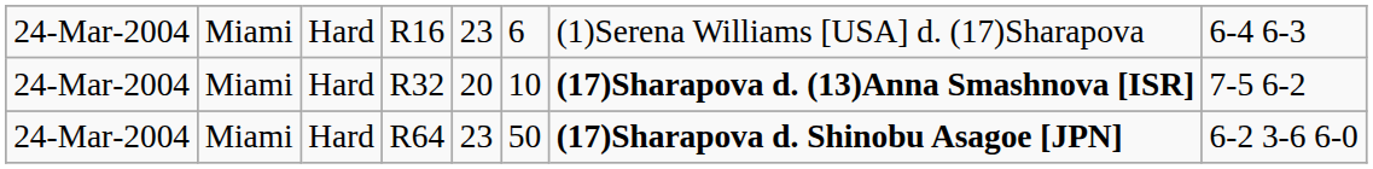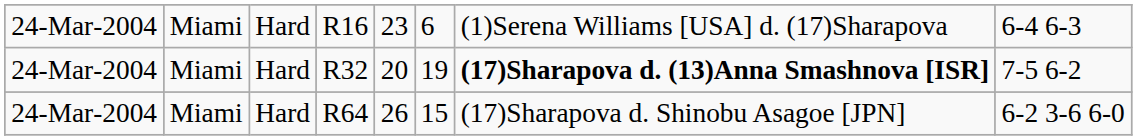 <table class="wikitable">
 <tr>
 <td>24‑Mar‑2004</td>
 <td>Miami</td>
 <td>Hard</td>
 <td>R16</td>
 <td>23</td>
 <td>6</td>
 <td>(1)Serena Williams [USA] d. (17)Sharapova</td>
 <td>6-4 6-3</td>
 </tr>
 <tr>
 <td>24‑Mar‑2004</td>
 <td>Miami</td>
 <td>Hard</td>
 <td>R32</td>
 <td>20</td>
-<td>10</td>
+<td>19</td>
 <td><strong>(17)Sharapova d. (13)Anna Smashnova [ISR]</strong></td>
 <td>7-5 6-2</td>
 </tr>
 <tr>
 <td>24‑Mar‑2004</td>
 <td>Miami</td>
 <td>Hard</td>
 <td>R64</td>
-<td>23</td>
-<td>50</td>
-<td><strong>(17)Sharapova d. Shinobu Asagoe [JPN]</strong></td>
+<td>26</td>
+<td>15</td>
+<td>(17)Sharapova d. Shinobu Asagoe [JPN]</td>
 <td>6-2 3-6 6-0</td>
 </tr>
 </table>
